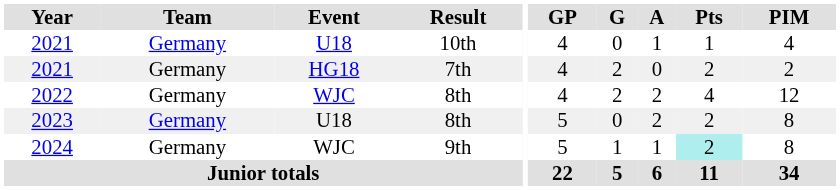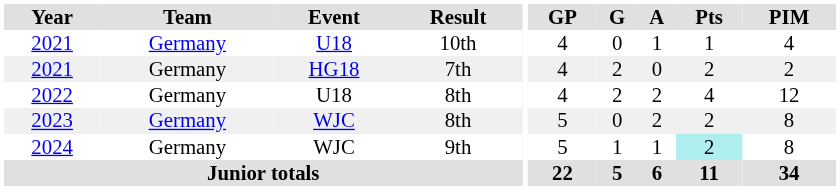 <table border="0" cellpadding="1" cellspacing="0" ID="Table3" style="text-align:center; width:40em">
 <tr bgcolor="#e0e0e0">
 <th>Year</th>
 <th>Team</th>
 <th>Event</th>
 <th>Result</th>
 <th rowspan="102" bgcolor="#fff"></th>
 <th>GP</th>
 <th>G</th>
 <th>A</th>
 <th>Pts</th>
 <th>PIM</th>
 </tr>
 <tr>
 <td><a href='#'>2021</a></td>
 <td><a href='#'>Germany</a></td>
 <td><a href='#'>U18</a></td>
 <td>10th</td>
 <td>4</td>
 <td>0</td>
 <td>1</td>
 <td>1</td>
 <td>4</td>
 </tr>
 <tr bgcolor="#f0f0f0">
 <td><a href='#'>2021</a></td>
 <td>Germany</td>
 <td><a href='#'>HG18</a></td>
 <td>7th</td>
 <td>4</td>
 <td>2</td>
 <td>0</td>
 <td>2</td>
 <td>2</td>
 </tr>
 <tr>
 <td><a href='#'>2022</a></td>
 <td>Germany</td>
-<td><a href='#'>WJC</a></td>
+<td>U18</td>
 <td>8th</td>
 <td>4</td>
 <td>2</td>
 <td>2</td>
 <td>4</td>
 <td>12</td>
 </tr>
 <tr bgcolor="#f0f0f0">
 <td><a href='#'>2023</a></td>
 <td><a href='#'>Germany</a></td>
-<td>U18</td>
+<td><a href='#'>WJC</a></td>
 <td>8th</td>
 <td>5</td>
 <td>0</td>
 <td>2</td>
 <td>2</td>
 <td>8</td>
 </tr>
 <tr>
 <td><a href='#'>2024</a></td>
 <td>Germany</td>
 <td>WJC</td>
 <td>9th</td>
 <td>5</td>
 <td>1</td>
 <td>1</td>
 <td style="background: paleturquoise;">2</td>
 <td>8</td>
 </tr>
 <tr bgcolor="#e0e0e0">
 <th colspan="4">Junior totals</th>
 <th>22</th>
 <th>5</th>
 <th>6</th>
 <th>11</th>
 <th>34</th>
 </tr>
 </table>
